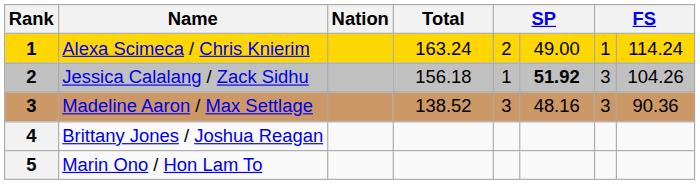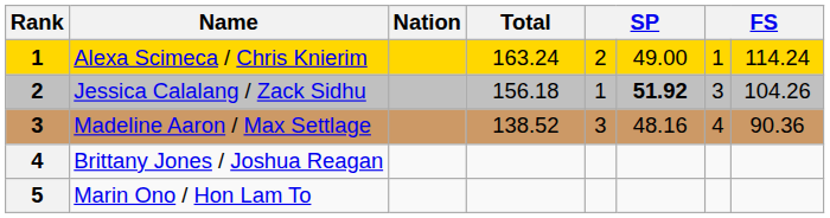 <table class="wikitable sortable">
 <tr>
 <th>Rank</th>
 <th>Name</th>
 <th>Nation</th>
 <th width="80px">Total</th>
 <th colspan="2" width="80px"><a href='#'>SP</a></th>
 <th colspan="2" width="80px"><a href='#'>FS</a></th>
 </tr>
 <tr bgcolor="gold">
 <td align="center"><strong>1</strong></td>
 <td><a href='#'>Alexa Scimeca</a> / <a href='#'>Chris Knierim</a></td>
 <td></td>
 <td align="center">163.24</td>
 <td align="center">2</td>
 <td align="center">49.00</td>
 <td align="center">1</td>
 <td align="center">114.24</td>
 </tr>
 <tr bgcolor="silver">
 <td align="center"><strong>2</strong></td>
 <td><a href='#'>Jessica Calalang</a> / <a href='#'>Zack Sidhu</a></td>
 <td></td>
 <td align="center">156.18</td>
 <td align="center">1</td>
 <td align="center"><strong>51.92</strong></td>
 <td align="center">3</td>
 <td align="center">104.26</td>
 </tr>
 <tr bgcolor="cc9966">
 <td align="center"><strong>3</strong></td>
 <td><a href='#'>Madeline Aaron</a> / <a href='#'>Max Settlage</a></td>
 <td></td>
 <td align="center">138.52</td>
 <td align="center">3</td>
 <td align="center">48.16</td>
-<td align="center">3</td>
+<td align="center">4</td>
 <td align="center">90.36</td>
 </tr>
 <tr>
 <th>4</th>
 <td><a href='#'>Brittany Jones</a> / <a href='#'>Joshua Reagan</a></td>
 <td></td>
 <td align="center"></td>
 <td align="center"></td>
 <td align="center"></td>
 <td align="center"></td>
 <td align="center"></td>
 </tr>
 <tr>
 <th>5</th>
 <td><a href='#'>Marin Ono</a> / <a href='#'>Hon Lam To</a></td>
 <td></td>
 <td align="center"></td>
 <td align="center"></td>
 <td align="center"></td>
 <td align="center"></td>
 <td align="center"></td>
 </tr>
 </table>
